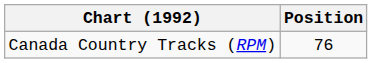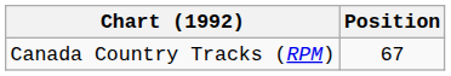 <table class="wikitable sortable">
 <tr>
 <th scope="col">Chart (1992)</th>
 <th scope="col">Position</th>
 </tr>
 <tr>
 <td>Canada Country Tracks (<em><a href='#'>RPM</a></em>)</td>
-<td align="center">76</td>
+<td align="center">67</td>
 </tr>
 </table>
